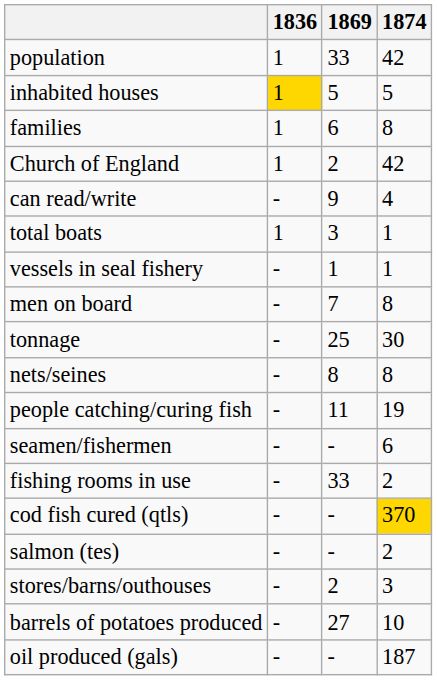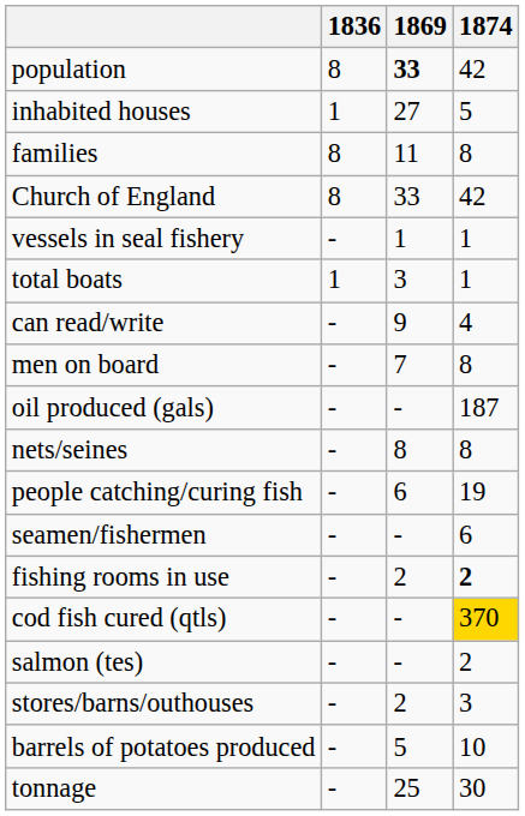 <table class="wikitable">
 <tr>
 <th></th>
 <th>1836</th>
 <th>1869</th>
 <th>1874</th>
 </tr>
 <tr>
 <td>population</td>
+<td>8</td>
+<td><strong>33</strong></td>
+<td>42</td>
+</tr>
+<tr>
+<td>inhabited houses</td>
 <td>1</td>
+<td>27</td>
+<td>5</td>
+</tr>
+<tr>
+<td>families</td>
+<td>8</td>
+<td>11</td>
+<td>8</td>
+</tr>
+<tr>
+<td>Church of England</td>
+<td>8</td>
 <td>33</td>
 <td>42</td>
 </tr>
 <tr>
-<td>inhabited houses</td>
-<td style="background: gold;">1</td>
-<td>5</td>
-<td>5</td>
+<td>vessels in seal fishery</td>
+<td>-</td>
+<td>1</td>
+<td>1</td>
 </tr>
 <tr>
-<td>families</td>
+<td>total boats</td>
 <td>1</td>
-<td>6</td>
-<td>8</td>
-</tr>
-<tr>
-<td>Church of England</td>
+<td>3</td>
 <td>1</td>
-<td>2</td>
-<td>42</td>
 </tr>
 <tr>
 <td>can read/write</td>
 <td>-</td>
 <td>9</td>
 <td>4</td>
 </tr>
 <tr>
-<td>total boats</td>
-<td>1</td>
-<td>3</td>
-<td>1</td>
-</tr>
-<tr>
-<td>vessels in seal fishery</td>
-<td>-</td>
-<td>1</td>
-<td>1</td>
-</tr>
-<tr>
 <td>men on board</td>
 <td>-</td>
 <td>7</td>
 <td>8</td>
 </tr>
 <tr>
-<td>tonnage</td>
+<td>oil produced (gals)</td>
 <td>-</td>
-<td>25</td>
-<td>30</td>
+<td>-</td>
+<td>187</td>
 </tr>
 <tr>
 <td>nets/seines</td>
 <td>-</td>
 <td>8</td>
 <td>8</td>
 </tr>
 <tr>
 <td>people catching/curing fish</td>
 <td>-</td>
-<td>11</td>
+<td>6</td>
 <td>19</td>
 </tr>
 <tr>
 <td>seamen/fishermen</td>
 <td>-</td>
 <td>-</td>
 <td>6</td>
 </tr>
 <tr>
 <td>fishing rooms in use</td>
 <td>-</td>
-<td>33</td>
 <td>2</td>
+<td><strong>2</strong></td>
 </tr>
 <tr>
 <td>cod fish cured (qtls)</td>
 <td>-</td>
 <td>-</td>
 <td style="background: gold;">370</td>
 </tr>
 <tr>
 <td>salmon (tes)</td>
 <td>-</td>
 <td>-</td>
 <td>2</td>
 </tr>
 <tr>
 <td>stores/barns/outhouses</td>
 <td>-</td>
 <td>2</td>
 <td>3</td>
 </tr>
 <tr>
 <td>barrels of potatoes produced</td>
 <td>-</td>
-<td>27</td>
+<td>5</td>
 <td>10</td>
 </tr>
 <tr>
-<td>oil produced (gals)</td>
+<td>tonnage</td>
 <td>-</td>
-<td>-</td>
-<td>187</td>
+<td>25</td>
+<td>30</td>
 </tr>
 </table>
